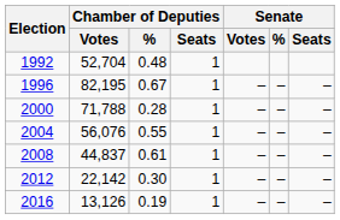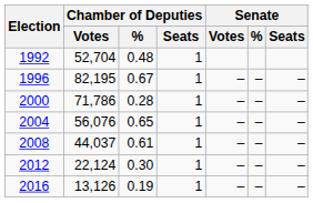 <table class=wikitable style=text-align:right>
 <tr>
 <th rowspan=2>Election</th>
 <th colspan=3>Chamber of Deputies</th>
 <th colspan=3>Senate</th>
 </tr>
 <tr>
 <th>Votes</th>
 <th>%</th>
 <th>Seats</th>
 <th>Votes</th>
 <th>%</th>
 <th>Seats</th>
 </tr>
 <tr>
 <td align=center><a href='#'>1992</a></td>
 <td>52,704</td>
 <td>0.48</td>
 <td>1</td>
 <td></td>
 <td></td>
 <td></td>
 </tr>
 <tr>
 <td align=center><a href='#'>1996</a></td>
 <td>82,195</td>
 <td>0.67</td>
 <td>1</td>
 <td>–</td>
 <td>–</td>
 <td>–</td>
 </tr>
 <tr>
 <td align=center><a href='#'>2000</a></td>
-<td>71,788</td>
+<td>71,786</td>
 <td>0.28</td>
 <td>1</td>
 <td>–</td>
 <td>–</td>
 <td>–</td>
 </tr>
 <tr>
 <td align=center><a href='#'>2004</a></td>
 <td>56,076</td>
-<td>0.55</td>
+<td>0.65</td>
 <td>1</td>
 <td>–</td>
 <td>–</td>
 <td>–</td>
 </tr>
 <tr>
 <td align=center><a href='#'>2008</a></td>
-<td>44,837</td>
+<td>44,037</td>
 <td>0.61</td>
 <td>1</td>
 <td>–</td>
 <td>–</td>
 <td>–</td>
 </tr>
 <tr>
 <td align=center><a href='#'>2012</a></td>
-<td>22,142</td>
+<td>22,124</td>
 <td>0.30</td>
 <td>1</td>
 <td>–</td>
 <td>–</td>
 <td>–</td>
 </tr>
 <tr>
 <td align=center><a href='#'>2016</a></td>
 <td>13,126</td>
 <td>0.19</td>
 <td>1</td>
 <td>–</td>
 <td>–</td>
 <td>–</td>
 </tr>
 </table>
